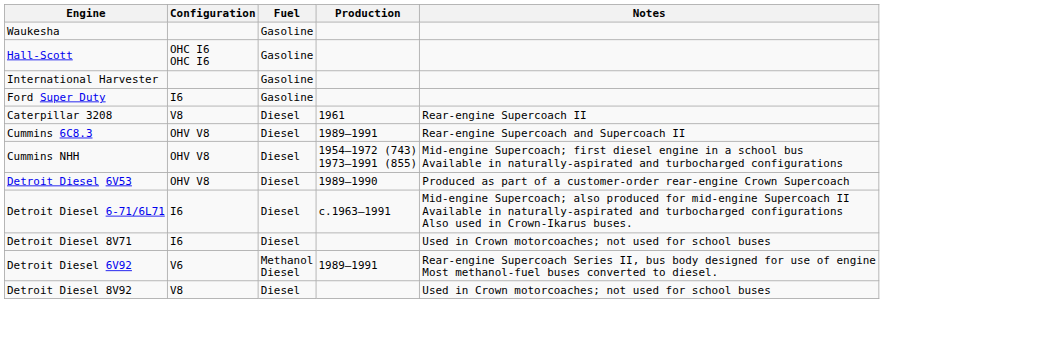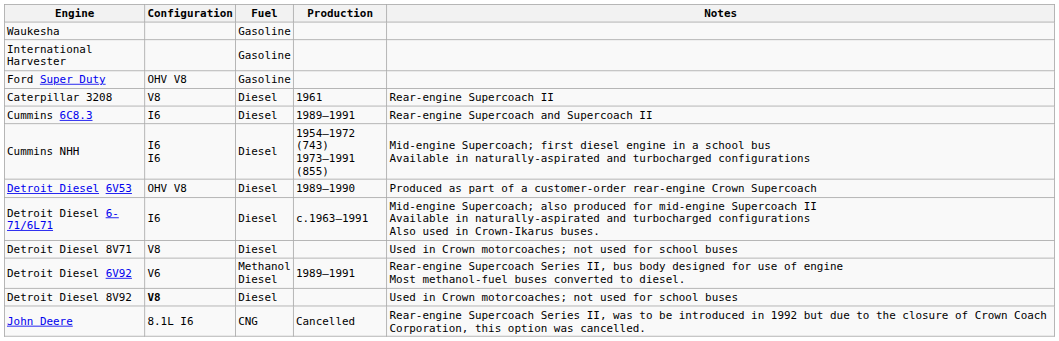 <table class="wikitable">
 <tr>
 <th>Engine</th>
 <th>Configuration</th>
 <th>Fuel</th>
 <th>Production</th>
 <th>Notes</th>
 </tr>
 <tr>
 <td>Waukesha</td>
 <td></td>
 <td>Gasoline</td>
 <td></td>
 <td></td>
 </tr>
 <tr>
-<td><a href='#'>Hall-Scott</a></td>
-<td> OHC I6<br> OHC I6</td>
-<td>Gasoline</td>
-<td></td>
-<td></td>
-</tr>
-<tr>
 <td>International Harvester</td>
 <td></td>
 <td>Gasoline</td>
 <td></td>
 <td></td>
 </tr>
 <tr>
 <td>Ford <a href='#'>Super Duty</a></td>
-<td> I6</td>
+<td> OHV V8</td>
 <td>Gasoline</td>
 <td></td>
 <td></td>
 </tr>
 <tr>
 <td>Caterpillar 3208</td>
 <td> V8</td>
 <td>Diesel</td>
 <td>1961</td>
 <td>Rear-engine Supercoach II</td>
 </tr>
 <tr>
 <td>Cummins <a href='#'>6C8.3</a></td>
-<td> OHV V8</td>
+<td> I6</td>
 <td>Diesel</td>
 <td>1989–1991</td>
 <td>Rear-engine Supercoach and Supercoach II</td>
 </tr>
 <tr>
 <td>Cummins NHH</td>
-<td> OHV V8</td>
+<td> I6<br> I6</td>
 <td>Diesel</td>
 <td>1954–1972 (743)<br>1973–1991 (855)</td>
 <td>Mid-engine Supercoach; first diesel engine in a school bus<br>Available in naturally-aspirated and turbocharged configurations</td>
 </tr>
 <tr>
 <td><a href='#'>Detroit Diesel</a> <a href='#'>6V53</a></td>
 <td> OHV V8</td>
 <td>Diesel</td>
 <td>1989–1990</td>
 <td>Produced as part of a customer-order rear-engine Crown Supercoach</td>
 </tr>
 <tr>
 <td>Detroit Diesel <a href='#'>6-71/6L71</a></td>
 <td> I6</td>
 <td>Diesel</td>
 <td>c.1963–1991</td>
 <td>Mid-engine Supercoach; also produced for mid-engine Supercoach II<br>Available in naturally-aspirated and turbocharged configurations<br>Also used in Crown-Ikarus buses.</td>
 </tr>
 <tr>
 <td>Detroit Diesel 8V71</td>
-<td> I6</td>
+<td> V8</td>
 <td>Diesel</td>
 <td></td>
 <td>Used in Crown motorcoaches; not used for school buses</td>
 </tr>
 <tr>
 <td>Detroit Diesel <a href='#'>6V92</a></td>
 <td> V6</td>
 <td>Methanol<br>Diesel</td>
 <td>1989–1991</td>
 <td>Rear-engine Supercoach Series II, bus body designed for use of engine<br>Most methanol-fuel buses converted to diesel.</td>
 </tr>
 <tr>
 <td>Detroit Diesel 8V92</td>
-<td> V8</td>
+<td><strong> V8</strong></td>
 <td>Diesel</td>
 <td></td>
 <td>Used in Crown motorcoaches; not used for school buses</td>
 </tr>
+<tr>
+<td><a href='#'>John Deere</a></td>
+<td>8.1L I6</td>
+<td>CNG</td>
+<td>Cancelled</td>
+<td>Rear-engine Supercoach Series II, was to be introduced in 1992 but due to the closure of Crown Coach Corporation, this option was cancelled.</td>
+</tr>
 </table>
